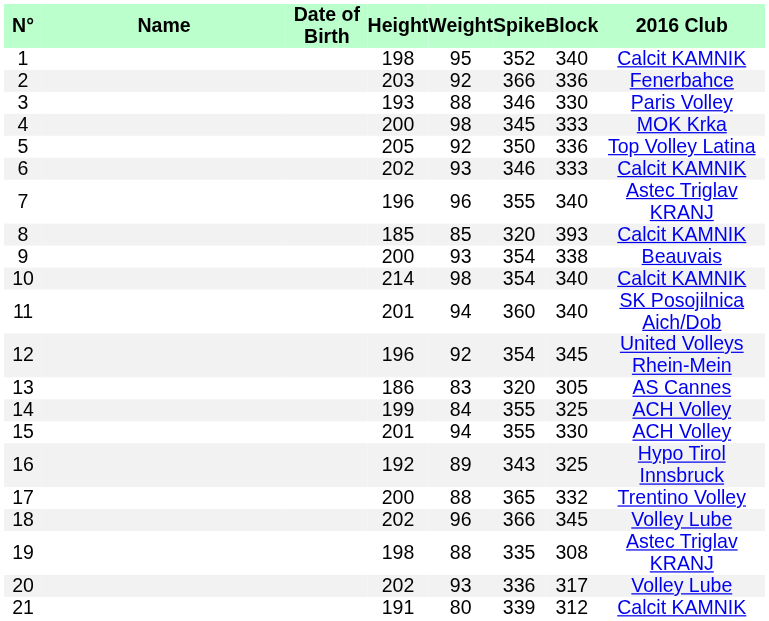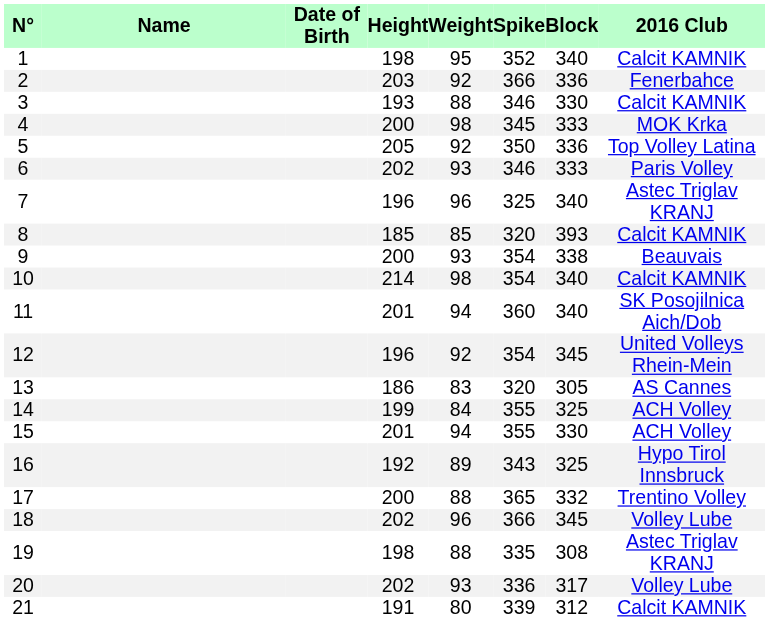 <table style="text-align:center; border:none;" cellpadding=0 cellspacing=0 width=100%>
 <tr style="background: #bbffcc;">
 <th width="5%">N°</th>
 <th width=200px>Name</th>
 <th>Date of Birth</th>
 <th>Height</th>
 <th>Weight</th>
 <th>Spike</th>
 <th>Block</th>
 <th>2016 Club</th>
 </tr>
 <tr>
 <td>1</td>
 <td></td>
 <td></td>
 <td>198</td>
 <td>95</td>
 <td>352</td>
 <td>340</td>
 <td><a href='#'>Calcit KAMNIK</a></td>
 </tr>
 <tr bgcolor="#f2f2f2">
 <td>2</td>
 <td></td>
 <td></td>
 <td>203</td>
 <td>92</td>
 <td>366</td>
 <td>336</td>
 <td><a href='#'>Fenerbahce</a></td>
 </tr>
 <tr>
 <td>3</td>
 <td></td>
 <td></td>
 <td>193</td>
 <td>88</td>
 <td>346</td>
 <td>330</td>
-<td><a href='#'>Paris Volley</a></td>
+<td><a href='#'>Calcit KAMNIK</a></td>
 </tr>
 <tr bgcolor="#f2f2f2">
 <td>4</td>
 <td></td>
 <td></td>
 <td>200</td>
 <td>98</td>
 <td>345</td>
 <td>333</td>
 <td><a href='#'>MOK Krka</a></td>
 </tr>
 <tr>
 <td>5</td>
 <td></td>
 <td></td>
 <td>205</td>
 <td>92</td>
 <td>350</td>
 <td>336</td>
 <td><a href='#'>Top Volley Latina</a></td>
 </tr>
 <tr bgcolor="#f2f2f2">
 <td>6</td>
 <td></td>
 <td></td>
 <td>202</td>
 <td>93</td>
 <td>346</td>
 <td>333</td>
-<td><a href='#'>Calcit KAMNIK</a></td>
+<td><a href='#'>Paris Volley</a></td>
 </tr>
 <tr>
 <td>7</td>
 <td></td>
 <td></td>
 <td>196</td>
 <td>96</td>
-<td>355</td>
+<td>325</td>
 <td>340</td>
 <td><a href='#'>Astec Triglav KRANJ</a></td>
 </tr>
 <tr bgcolor="#f2f2f2">
 <td>8</td>
 <td></td>
 <td></td>
 <td>185</td>
 <td>85</td>
 <td>320</td>
 <td>393</td>
 <td><a href='#'>Calcit KAMNIK</a></td>
 </tr>
 <tr>
 <td>9</td>
 <td></td>
 <td></td>
 <td>200</td>
 <td>93</td>
 <td>354</td>
 <td>338</td>
 <td><a href='#'>Beauvais</a></td>
 </tr>
 <tr bgcolor="#f2f2f2">
 <td>10</td>
 <td></td>
 <td></td>
 <td>214</td>
 <td>98</td>
 <td>354</td>
 <td>340</td>
 <td><a href='#'>Calcit KAMNIK</a></td>
 </tr>
 <tr>
 <td>11</td>
 <td></td>
 <td></td>
 <td>201</td>
 <td>94</td>
 <td>360</td>
 <td>340</td>
 <td><a href='#'>SK Posojilnica Aich/Dob</a></td>
 </tr>
 <tr bgcolor="#f2f2f2">
 <td>12</td>
 <td></td>
 <td></td>
 <td>196</td>
 <td>92</td>
 <td>354</td>
 <td>345</td>
 <td><a href='#'>United Volleys Rhein-Mein</a></td>
 </tr>
 <tr>
 <td>13</td>
 <td></td>
 <td></td>
 <td>186</td>
 <td>83</td>
 <td>320</td>
 <td>305</td>
 <td><a href='#'>AS Cannes</a></td>
 </tr>
 <tr bgcolor="#f2f2f2">
 <td>14</td>
 <td></td>
 <td></td>
 <td>199</td>
 <td>84</td>
 <td>355</td>
 <td>325</td>
 <td><a href='#'>ACH Volley</a></td>
 </tr>
 <tr>
 <td>15</td>
 <td></td>
 <td></td>
 <td>201</td>
 <td>94</td>
 <td>355</td>
 <td>330</td>
 <td><a href='#'>ACH Volley</a></td>
 </tr>
 <tr bgcolor="#f2f2f2">
 <td>16</td>
 <td></td>
 <td></td>
 <td>192</td>
 <td>89</td>
 <td>343</td>
 <td>325</td>
 <td><a href='#'>Hypo Tirol Innsbruck</a></td>
 </tr>
 <tr>
 <td>17</td>
 <td></td>
 <td></td>
 <td>200</td>
 <td>88</td>
 <td>365</td>
 <td>332</td>
 <td><a href='#'>Trentino Volley</a></td>
 </tr>
 <tr bgcolor="#f2f2f2">
 <td>18</td>
 <td></td>
 <td></td>
 <td>202</td>
 <td>96</td>
 <td>366</td>
 <td>345</td>
 <td><a href='#'>Volley Lube</a></td>
 </tr>
 <tr>
 <td>19</td>
 <td></td>
 <td></td>
 <td>198</td>
 <td>88</td>
 <td>335</td>
 <td>308</td>
 <td><a href='#'>Astec Triglav KRANJ</a></td>
 </tr>
 <tr bgcolor="#f2f2f2">
 <td>20</td>
 <td></td>
 <td></td>
 <td>202</td>
 <td>93</td>
 <td>336</td>
 <td>317</td>
 <td><a href='#'>Volley Lube</a></td>
 </tr>
 <tr>
 <td>21</td>
 <td></td>
 <td></td>
 <td>191</td>
 <td>80</td>
 <td>339</td>
 <td>312</td>
 <td><a href='#'>Calcit KAMNIK</a></td>
 </tr>
 </table>
